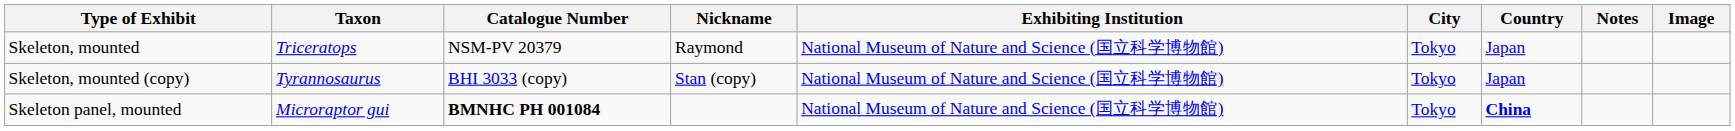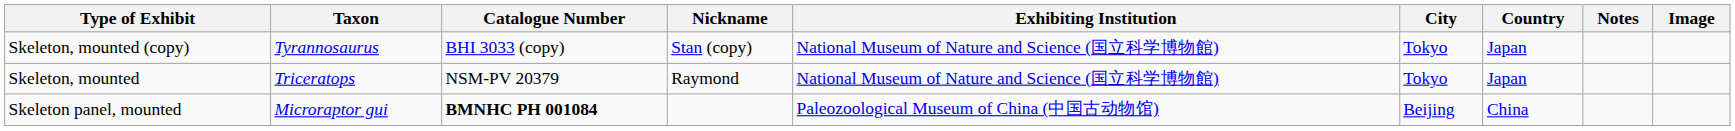 <table class="wikitable sortable" align="center" width="100%">
 <tr>
 <th>Type of Exhibit</th>
 <th>Taxon</th>
 <th>Catalogue Number</th>
 <th>Nickname</th>
 <th>Exhibiting Institution</th>
 <th>City</th>
 <th>Country</th>
 <th class="unsortable">Notes</th>
 <th class="unsortable">Image</th>
 </tr>
 <tr>
+<td>Skeleton, mounted (copy)</td>
+<td><em><a href='#'>Tyrannosaurus</a></em></td>
+<td><a href='#'>BHI 3033</a> (copy)</td>
+<td><a href='#'>Stan</a> (copy)</td>
+<td><a href='#'>National Museum of Nature and Science (国立科学博物館)</a></td>
+<td><a href='#'>Tokyo</a></td>
+<td><a href='#'>Japan</a></td>
+<td></td>
+<td></td>
+</tr>
+<tr>
 <td>Skeleton, mounted</td>
 <td><em><a href='#'>Triceratops</a></em></td>
 <td>NSM-PV 20379</td>
 <td>Raymond</td>
 <td><a href='#'>National Museum of Nature and Science (国立科学博物館)</a></td>
 <td><a href='#'>Tokyo</a></td>
 <td><a href='#'>Japan</a></td>
 <td></td>
 <td></td>
 </tr>
 <tr>
-<td>Skeleton, mounted (copy)</td>
-<td><em><a href='#'>Tyrannosaurus</a></em></td>
-<td><a href='#'>BHI 3033</a> (copy)</td>
-<td><a href='#'>Stan</a> (copy)</td>
-<td><a href='#'>National Museum of Nature and Science (国立科学博物館)</a></td>
-<td><a href='#'>Tokyo</a></td>
-<td><a href='#'>Japan</a></td>
-<td></td>
-<td></td>
-</tr>
-<tr>
 <td>Skeleton panel, mounted</td>
 <td><em><a href='#'>Microraptor gui</a></em></td>
 <td><strong>BMNHC PH 001084</strong></td>
 <td></td>
-<td><a href='#'>National Museum of Nature and Science (国立科学博物館)</a></td>
-<td><a href='#'>Tokyo</a></td>
-<td><strong><a href='#'>China</a></strong></td>
+<td><a href='#'>Paleozoological Museum of China (中国古动物馆)</a></td>
+<td><a href='#'>Beijing</a></td>
+<td><a href='#'>China</a></td>
 <td></td>
 <td></td>
 </tr>
 </table>
